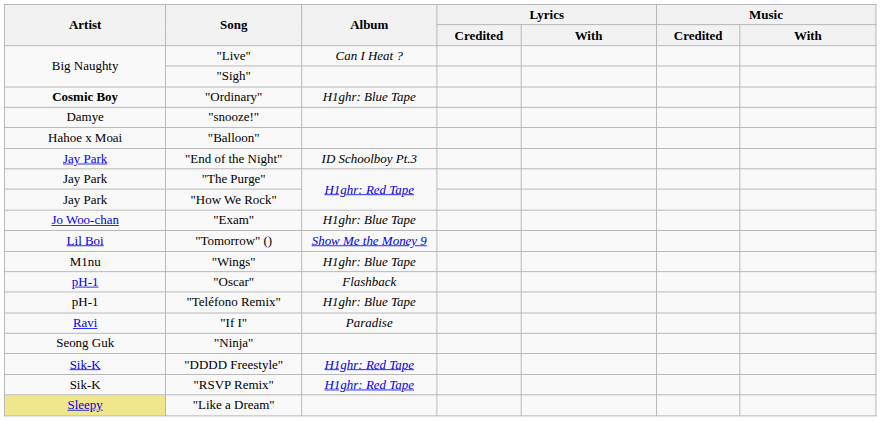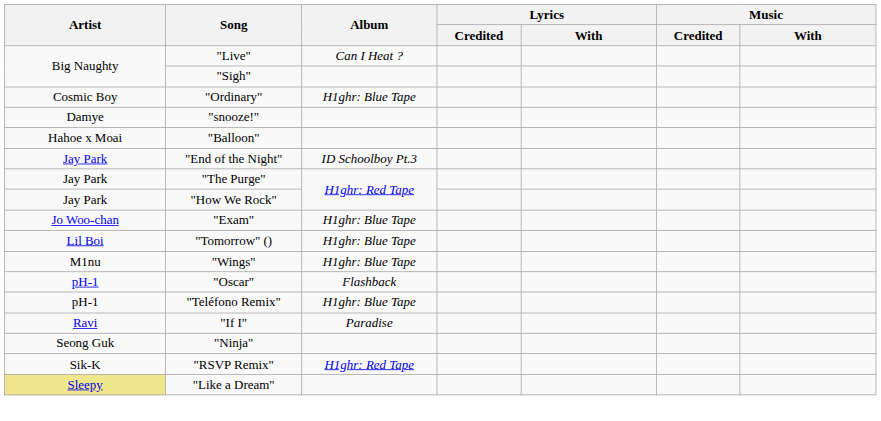 <table class="wikitable" style="text-align:center;">
 <tr>
 <th rowspan="2" style="width:12em;">Artist</th>
 <th rowspan="2" style="width:10em;">Song</th>
 <th rowspan="2" style="width:10em;">Album</th>
 <th colspan="2" style="width:16em;">Lyrics</th>
 <th colspan="2" style="width:16em;">Music</th>
 </tr>
 <tr>
 <th style="width:6em;">Credited</th>
 <th style="width:10em;">With</th>
 <th style="width:6em;">Credited</th>
 <th style="width:10em;">With</th>
 </tr>
 <tr>
 <td rowspan="2">Big Naughty</td>
 <td>"Live" </td>
 <td><em>Can I Heat ?</em></td>
 <td></td>
 <td></td>
 <td></td>
 <td></td>
 </tr>
 <tr>
 <td>"Sigh" <br></td>
 <td></td>
 <td></td>
 <td></td>
 <td></td>
 <td></td>
 </tr>
 <tr>
-<td><strong>Cosmic Boy</strong></td>
+<td>Cosmic Boy</td>
 <td>"Ordinary" <br></td>
 <td><em>H1ghr: Blue Tape</em></td>
 <td></td>
 <td></td>
 <td></td>
 <td></td>
 </tr>
 <tr>
 <td>Damye</td>
 <td>"snooze!"<br></td>
 <td></td>
 <td></td>
 <td></td>
 <td></td>
 <td></td>
 </tr>
 <tr>
 <td>Hahoe x Moai</td>
 <td>"Balloon" <br></td>
 <td><em></em></td>
 <td></td>
 <td></td>
 <td></td>
 <td></td>
 </tr>
 <tr>
 <td><a href='#'>Jay Park</a><br></td>
 <td>"End of the Night"</td>
 <td><em>ID Schoolboy Pt.3</em></td>
 <td></td>
 <td></td>
 <td></td>
 <td></td>
 </tr>
 <tr>
 <td>Jay Park<br></td>
 <td>"The Purge"</td>
 <td rowspan="2"><em><a href='#'>H1ghr: Red Tape</a></em></td>
 <td></td>
 <td></td>
 <td></td>
 <td></td>
 </tr>
 <tr>
 <td>Jay Park<br></td>
 <td>"How We Rock"</td>
 <td></td>
 <td></td>
 <td></td>
 <td></td>
 </tr>
 <tr>
 <td><a href='#'>Jo Woo-chan</a></td>
 <td>"Exam" <br></td>
 <td><em>H1ghr: Blue Tape</em></td>
 <td></td>
 <td></td>
 <td></td>
 <td></td>
 </tr>
 <tr>
 <td><a href='#'>Lil Boi</a></td>
 <td>"Tomorrow" ()<br></td>
-<td><em><a href='#'>Show Me the Money 9</a></em></td>
+<td><em>H1ghr: Blue Tape</em></td>
 <td></td>
 <td></td>
 <td></td>
 <td></td>
 </tr>
 <tr>
 <td>M1nu</td>
 <td>"Wings" </td>
 <td><em>H1ghr: Blue Tape</em></td>
 <td></td>
 <td></td>
 <td></td>
 <td></td>
 </tr>
 <tr>
 <td><a href='#'>pH-1</a><br></td>
 <td>"Oscar"</td>
 <td><em>Flashback</em></td>
 <td></td>
 <td></td>
 <td></td>
 <td></td>
 </tr>
 <tr>
 <td>pH-1<br></td>
 <td>"Teléfono Remix"</td>
 <td><em>H1ghr: Blue Tape</em></td>
 <td></td>
 <td></td>
 <td></td>
 <td></td>
 </tr>
 <tr>
 <td><a href='#'>Ravi</a></td>
 <td>"If I"<br></td>
 <td><em>Paradise</em></td>
 <td></td>
 <td></td>
 <td></td>
 <td></td>
 </tr>
 <tr>
 <td>Seong Guk</td>
 <td>"Ninja"<br></td>
 <td></td>
 <td></td>
 <td></td>
 <td></td>
 <td></td>
 </tr>
 <tr>
-<td><a href='#'>Sik-K</a><br></td>
-<td>"DDDD Freestyle" </td>
-<td><em><a href='#'>H1ghr: Red Tape</a></em></td>
-<td></td>
-<td></td>
-<td></td>
-<td></td>
-</tr>
-<tr>
 <td>Sik-K<br></td>
 <td>"RSVP Remix"</td>
 <td><em><a href='#'>H1ghr: Red Tape</a></em></td>
 <td></td>
 <td></td>
 <td></td>
 <td></td>
 </tr>
 <tr>
 <td style="background: khaki;"><a href='#'>Sleepy</a></td>
 <td>"Like a Dream" <br></td>
 <td></td>
 <td></td>
 <td></td>
 <td></td>
 <td></td>
 </tr>
 </table>
